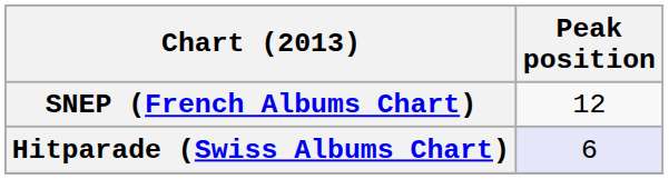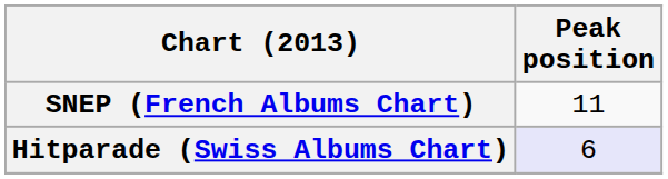 <table class="wikitable sortable plainrowheaders" style="text-align:center;">
 <tr>
 <th scope="col">Chart (2013)</th>
 <th scope="col">Peak<br>position</th>
 </tr>
 <tr>
 <th scope="row">SNEP (<a href='#'>French Albums Chart</a>)</th>
-<td>12</td>
+<td>11</td>
 </tr>
 <tr>
 <th scope="row">Hitparade (<a href='#'>Swiss Albums Chart</a>)</th>
 <td style="background: lavender;">6</td>
 </tr>
 <tr>
 </tr>
 </table>
